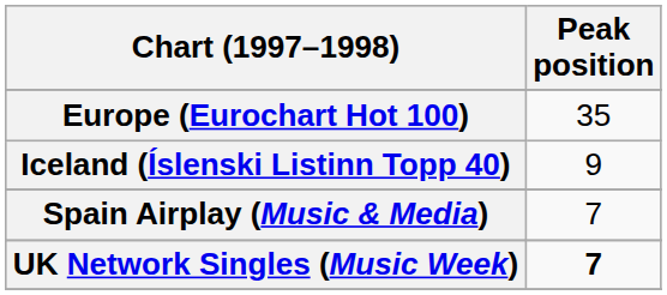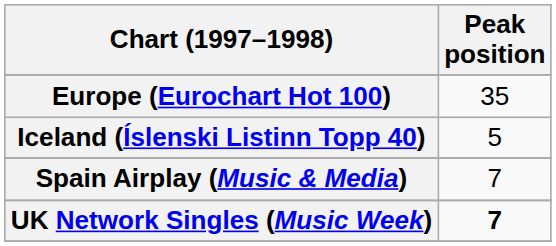 <table class="wikitable sortable plainrowheaders" style="text-align:center">
 <tr>
 <th scope="col">Chart (1997–1998)</th>
 <th scope="col">Peak<br>position</th>
 </tr>
 <tr>
 </tr>
 <tr>
 </tr>
 <tr>
 </tr>
 <tr>
 </tr>
 <tr>
 </tr>
 <tr>
 <th scope="row">Europe (<a href='#'>Eurochart Hot 100</a>)</th>
 <td>35</td>
 </tr>
 <tr>
 <th scope="row">Iceland (<a href='#'>Íslenski Listinn Topp 40</a>)</th>
-<td>9</td>
+<td>5</td>
 </tr>
 <tr>
 </tr>
 <tr>
 </tr>
 <tr>
 </tr>
 <tr>
 <th scope="row">Spain Airplay (<em><a href='#'>Music & Media</a></em>)</th>
 <td>7</td>
 </tr>
 <tr>
 </tr>
 <tr>
 <th scope="row">UK <a href='#'>Network Singles</a> (<em><a href='#'>Music Week</a></em>)</th>
 <td align="center"><strong>7</strong></td>
 </tr>
 <tr>
 </tr>
 <tr>
 </tr>
 <tr>
 </tr>
 <tr>
 </tr>
 <tr>
 </tr>
 <tr>
 </tr>
 </table>
